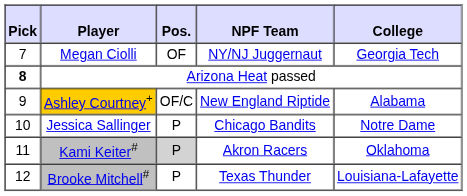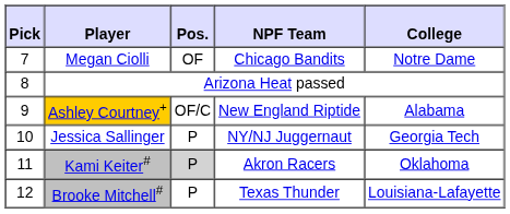 <table style="text-align: center" border="1" cellpadding="3" cellspacing="0">
 <tr>
 <th style="background:#ddf;"><br>Pick</th>
 <th style="background:#ddf;"><br>Player</th>
 <th style="background:#ddf;"><br>Pos.</th>
 <th style="background:#ddf;"><br>NPF Team</th>
 <th style="background:#ddf;"><br>College</th>
 </tr>
 <tr>
 <td>7</td>
 <td><a href='#'>Megan Ciolli</a></td>
 <td>OF</td>
-<td><a href='#'>NY/NJ Juggernaut</a></td>
-<td><a href='#'>Georgia Tech</a></td>
+<td><a href='#'>Chicago Bandits</a></td>
+<td><a href='#'>Notre Dame</a></td>
 </tr>
 <tr>
-<td><strong>8</strong></td>
+<td>8</td>
 <td colspan=4><a href='#'>Arizona Heat</a> passed</td>
 </tr>
 <tr>
 <td>9</td>
 <td style="background:#FFCC00;"><a href='#'>Ashley Courtney</a><sup>+</sup></td>
 <td>OF/C</td>
 <td><a href='#'>New England Riptide</a></td>
 <td><a href='#'>Alabama</a></td>
 </tr>
 <tr>
 <td>10</td>
 <td><a href='#'>Jessica Sallinger</a></td>
 <td>P</td>
-<td><a href='#'>Chicago Bandits</a></td>
-<td><a href='#'>Notre Dame</a></td>
+<td><a href='#'>NY/NJ Juggernaut</a></td>
+<td><a href='#'>Georgia Tech</a></td>
 </tr>
 <tr>
 <td>11</td>
 <td style="background:#C0C0C0;"><a href='#'>Kami Keiter</a><sup>#</sup></td>
 <td style="background: lightgrey;">P</td>
 <td><a href='#'>Akron Racers</a></td>
 <td><a href='#'>Oklahoma</a></td>
 </tr>
 <tr>
 <td>12</td>
 <td style="background:#C0C0C0;"><a href='#'>Brooke Mitchell</a><sup>#</sup></td>
 <td>P</td>
 <td><a href='#'>Texas Thunder</a></td>
 <td><a href='#'>Louisiana-Lafayette</a></td>
 </tr>
 </table>
